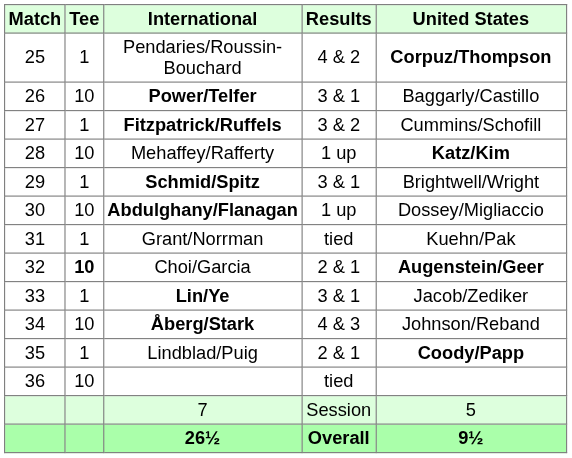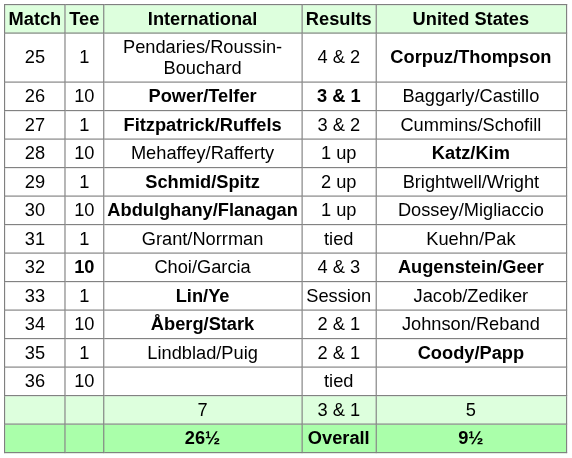 <table border="1" cellpadding="3" style="border-collapse:collapse; text-align:center;">
 <tr style="background:#ddffdd;">
 <th>Match</th>
 <th>Tee</th>
 <th width="160">International</th>
 <th>Results</th>
 <th width="160">United States</th>
 </tr>
 <tr>
 <td>25</td>
 <td>1</td>
 <td>Pendaries/Roussin-Bouchard</td>
 <td>4 & 2</td>
 <td><strong>Corpuz/Thompson</strong></td>
 </tr>
 <tr>
 <td>26</td>
 <td>10</td>
 <td><strong>Power/Telfer</strong></td>
-<td>3 & 1</td>
+<td><strong>3 & 1</strong></td>
 <td>Baggarly/Castillo</td>
 </tr>
 <tr>
 <td>27</td>
 <td>1</td>
 <td><strong>Fitzpatrick/Ruffels</strong></td>
 <td>3 & 2</td>
 <td>Cummins/Schofill</td>
 </tr>
 <tr>
 <td>28</td>
 <td>10</td>
 <td>Mehaffey/Rafferty</td>
 <td>1 up</td>
 <td><strong>Katz/Kim</strong></td>
 </tr>
 <tr>
 <td>29</td>
 <td>1</td>
 <td><strong>Schmid/Spitz</strong></td>
-<td>3 & 1</td>
+<td>2 up</td>
 <td>Brightwell/Wright</td>
 </tr>
 <tr>
 <td>30</td>
 <td>10</td>
 <td><strong>Abdulghany/Flanagan</strong></td>
 <td>1 up</td>
 <td>Dossey/Migliaccio</td>
 </tr>
 <tr>
 <td>31</td>
 <td>1</td>
 <td>Grant/Norrman</td>
 <td>tied</td>
 <td>Kuehn/Pak</td>
 </tr>
 <tr>
 <td>32</td>
 <td><strong>10</strong></td>
 <td>Choi/Garcia</td>
-<td>2 & 1</td>
+<td>4 & 3</td>
 <td><strong>Augenstein/Geer</strong></td>
 </tr>
 <tr>
 <td>33</td>
 <td>1</td>
 <td><strong>Lin/Ye</strong></td>
-<td>3 & 1</td>
+<td>Session</td>
 <td>Jacob/Zediker</td>
 </tr>
 <tr>
 <td>34</td>
 <td>10</td>
 <td><strong>Åberg/Stark</strong></td>
-<td>4 & 3</td>
+<td>2 & 1</td>
 <td>Johnson/Reband</td>
 </tr>
 <tr>
 <td>35</td>
 <td>1</td>
 <td>Lindblad/Puig</td>
 <td>2 & 1</td>
 <td><strong>Coody/Papp</strong></td>
 </tr>
 <tr>
 <td>36</td>
 <td>10</td>
 <td></td>
 <td>tied</td>
 <td></td>
 </tr>
 <tr style="background:#ddffdd;">
 <td></td>
 <td></td>
 <td>7</td>
-<td>Session</td>
+<td>3 & 1</td>
 <td>5</td>
 </tr>
 <tr style="background:#aaffaa;">
 <th></th>
 <th></th>
 <th>26½</th>
 <th>Overall</th>
 <th>9½</th>
 </tr>
 </table>
